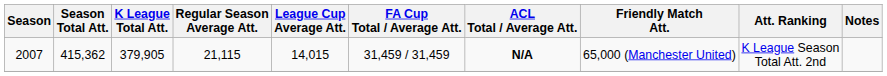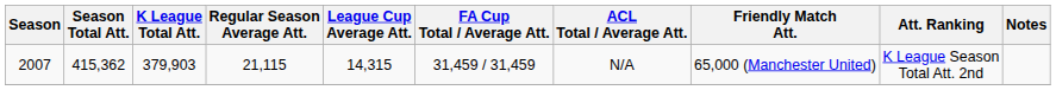 <table class="wikitable" style="text-align:center">
 <tr>
 <th>Season</th>
 <th>Season<br>Total Att.</th>
 <th><a href='#'>K League</a><br>Total Att.</th>
 <th>Regular Season<br>Average Att.</th>
 <th><a href='#'>League Cup</a><br>Average Att.</th>
 <th><a href='#'>FA Cup</a><br>Total / Average Att.</th>
 <th><a href='#'>ACL</a><br>Total / Average Att.</th>
 <th>Friendly Match<br> Att.</th>
 <th>Att. Ranking</th>
 <th>Notes</th>
 </tr>
 <tr>
 <td>2007</td>
 <td>415,362</td>
-<td>379,905</td>
+<td>379,903</td>
 <td>21,115</td>
-<td>14,015</td>
+<td>14,315</td>
 <td>31,459 / 31,459</td>
-<td><strong>N/A</strong></td>
+<td>N/A</td>
 <td align=left>65,000 (<a href='#'>Manchester United</a>)</td>
 <td><a href='#'>K League</a> Season<br>Total Att. 2nd</td>
 <td align=left></td>
 </tr>
 <tr>
 </tr>
 </table>
